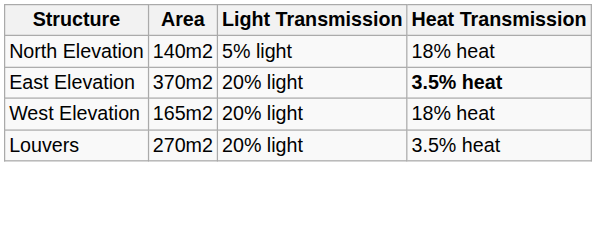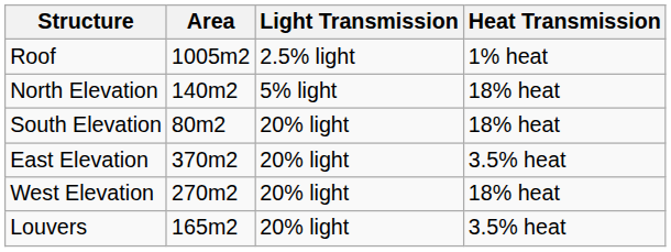 <table class="wikitable">
 <tr>
 <th>Structure</th>
 <th>Area</th>
 <th>Light Transmission</th>
 <th>Heat Transmission</th>
 </tr>
 <tr>
+<td>Roof</td>
+<td>1005m2</td>
+<td>2.5% light</td>
+<td>1% heat</td>
+</tr>
+<tr>
 <td>North Elevation</td>
 <td>140m2</td>
 <td>5% light</td>
 <td>18% heat</td>
 </tr>
 <tr>
+<td>South Elevation</td>
+<td>80m2</td>
+<td>20% light</td>
+<td>18% heat</td>
+</tr>
+<tr>
 <td>East Elevation</td>
 <td>370m2</td>
 <td>20% light</td>
-<td><strong>3.5% heat</strong></td>
+<td>3.5% heat</td>
 </tr>
 <tr>
 <td>West Elevation</td>
-<td>165m2</td>
+<td>270m2</td>
 <td>20% light</td>
 <td>18% heat</td>
 </tr>
 <tr>
 <td>Louvers</td>
-<td>270m2</td>
+<td>165m2</td>
 <td>20% light</td>
 <td>3.5% heat</td>
 </tr>
 </table>
